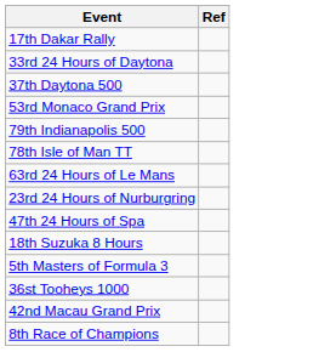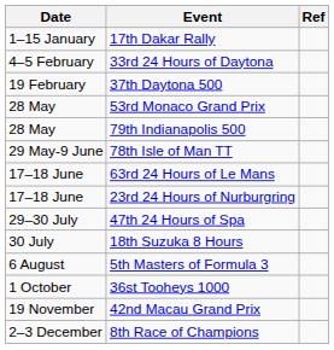 <table class="wikitable" style="font-size: 85%">
 <tr>
+<th>Date</th>
 <th>Event</th>
 <th>Ref</th>
 </tr>
 <tr>
+<td>1–15 January</td>
 <td><a href='#'>17th Dakar Rally</a></td>
 <td></td>
 </tr>
 <tr>
+<td>4–5 February</td>
 <td><a href='#'>33rd 24 Hours of Daytona</a></td>
 <td></td>
 </tr>
 <tr>
+<td>19 February</td>
 <td><a href='#'>37th Daytona 500</a></td>
 <td></td>
 </tr>
 <tr>
+<td>28 May</td>
 <td><a href='#'>53rd Monaco Grand Prix</a></td>
 <td></td>
 </tr>
 <tr>
+<td>28 May</td>
 <td><a href='#'>79th Indianapolis 500</a></td>
 <td></td>
 </tr>
 <tr>
+<td>29 May-9 June</td>
 <td><a href='#'>78th Isle of Man TT</a></td>
 <td></td>
 </tr>
 <tr>
+<td>17–18 June</td>
 <td><a href='#'>63rd 24 Hours of Le Mans</a></td>
 <td></td>
 </tr>
 <tr>
+<td>17–18 June</td>
 <td><a href='#'>23rd 24 Hours of Nurburgring</a></td>
 <td></td>
 </tr>
 <tr>
+<td>29–30 July</td>
 <td><a href='#'>47th 24 Hours of Spa</a></td>
 <td></td>
 </tr>
 <tr>
+<td>30 July</td>
 <td><a href='#'>18th Suzuka 8 Hours</a></td>
 <td></td>
 </tr>
 <tr>
+<td>6 August</td>
 <td><a href='#'>5th Masters of Formula 3</a></td>
 <td></td>
 </tr>
 <tr>
+<td>1 October</td>
 <td><a href='#'>36st Tooheys 1000</a></td>
 <td></td>
 </tr>
 <tr>
+<td>19 November</td>
 <td><a href='#'>42nd Macau Grand Prix</a></td>
 <td></td>
 </tr>
 <tr>
+<td>2–3 December</td>
 <td><a href='#'>8th Race of Champions</a></td>
 <td></td>
 </tr>
 </table>
